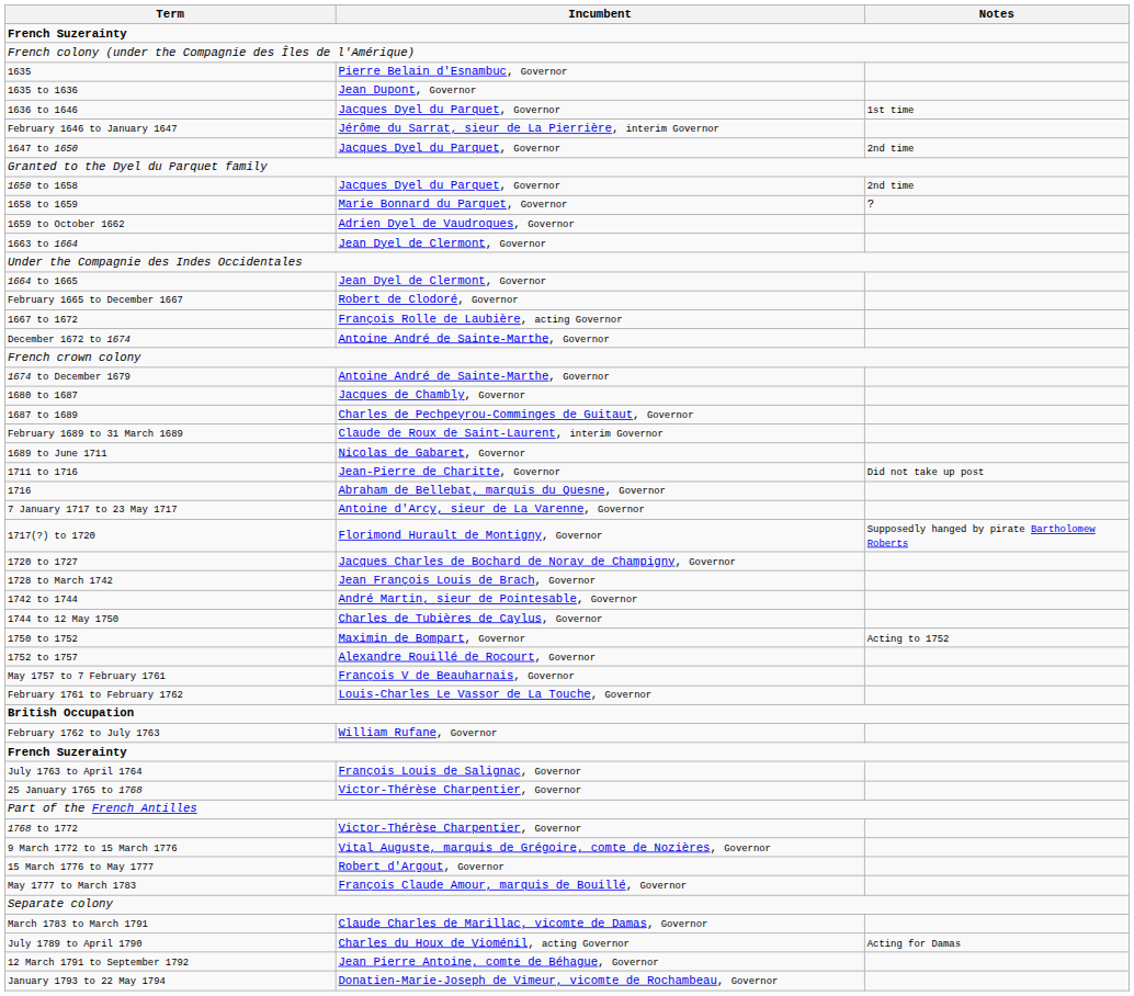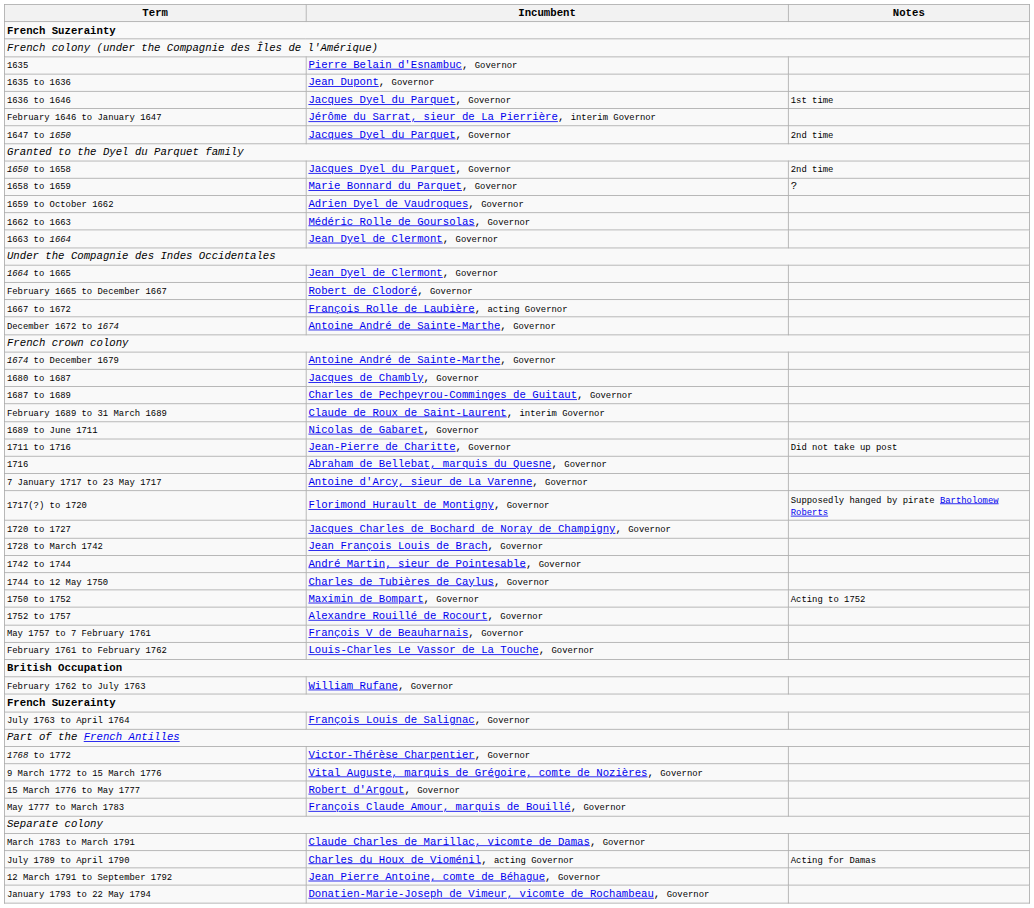 <table class="wikitable">
 <tr>
 <th width="25%" align=left>Term</th>
 <th width="40%" align=left>Incumbent</th>
 <th width="20%" align=left>Notes</th>
 </tr>
 <tr>
 <td colspan="3"><strong>French Suzerainty</strong></td>
 </tr>
 <tr>
 <td colspan="3"><em>French colony (under the Compagnie des Îles de l'Amérique)</em></td>
 </tr>
 <tr>
 <td><small>1635</small></td>
 <td><a href='#'>Pierre Belain d'Esnambuc</a>, <small>Governor</small></td>
 <td></td>
 </tr>
 <tr>
 <td><small>1635 to 1636</small></td>
 <td><a href='#'>Jean Dupont</a>, <small>Governor</small></td>
 <td></td>
 </tr>
 <tr>
 <td><small>1636 to 1646</small></td>
 <td><a href='#'>Jacques Dyel du Parquet</a>, <small>Governor</small></td>
 <td><small>1st time</small></td>
 </tr>
 <tr>
 <td><small>February 1646 to January 1647</small></td>
 <td><a href='#'>Jérôme du Sarrat, sieur de La Pierrière</a>, <small>interim Governor</small></td>
 <td></td>
 </tr>
 <tr>
 <td><small>1647 to <em>1650</em></small></td>
 <td><a href='#'>Jacques Dyel du Parquet</a>, <small>Governor</small></td>
 <td><small>2nd time</small></td>
 </tr>
 <tr>
 <td colspan="3"><em>Granted to the Dyel du Parquet family</em></td>
 </tr>
 <tr>
 <td><small><em>1650</em> to 1658</small></td>
 <td><a href='#'>Jacques Dyel du Parquet</a>, <small>Governor</small></td>
 <td><small>2nd time</small></td>
 </tr>
 <tr>
 <td><small>1658 to 1659</small></td>
 <td><a href='#'>Marie Bonnard du Parquet</a>, <small>Governor</small></td>
 <td>?</td>
 </tr>
 <tr>
 <td><small>1659 to October 1662</small></td>
 <td><a href='#'>Adrien Dyel de Vaudroques</a>, <small>Governor</small></td>
+<td></td>
+</tr>
+<tr>
+<td><small>1662 to 1663</small></td>
+<td><a href='#'>Médéric Rolle de Goursolas</a>, <small>Governor</small></td>
 <td></td>
 </tr>
 <tr>
 <td><small>1663 to <em>1664</em></small></td>
 <td><a href='#'>Jean Dyel de Clermont</a>, <small>Governor</small></td>
 <td></td>
 </tr>
 <tr>
 <td colspan="3"><em>Under the Compagnie des Indes Occidentales</em></td>
 </tr>
 <tr>
 <td><small><em>1664</em> to 1665</small></td>
 <td><a href='#'>Jean Dyel de Clermont</a>, <small>Governor</small></td>
 <td></td>
 </tr>
 <tr>
 <td><small>February 1665 to December 1667</small></td>
 <td><a href='#'>Robert de Clodoré</a>, <small>Governor</small></td>
 <td></td>
 </tr>
 <tr>
 <td><small>1667 to 1672</small></td>
 <td><a href='#'>François Rolle de Laubière</a>, <small>acting Governor</small></td>
 <td></td>
 </tr>
 <tr>
 <td><small>December 1672 to <em>1674</em></small></td>
 <td><a href='#'>Antoine André de Sainte-Marthe</a>, <small>Governor</small></td>
 <td></td>
 </tr>
 <tr>
 <td colspan="3"><em>French crown colony</em></td>
 </tr>
 <tr>
 <td><small><em>1674</em> to December 1679</small></td>
 <td><a href='#'>Antoine André de Sainte-Marthe</a>, <small>Governor</small></td>
 <td></td>
 </tr>
 <tr>
 <td><small>1680 to 1687</small></td>
 <td><a href='#'>Jacques de Chambly</a>, <small>Governor</small></td>
 <td></td>
 </tr>
 <tr>
 <td><small>1687 to 1689</small></td>
 <td><a href='#'>Charles de Pechpeyrou-Comminges de Guitaut</a>, <small>Governor</small></td>
 <td></td>
 </tr>
 <tr>
 <td><small>February 1689 to 31 March 1689</small></td>
 <td><a href='#'>Claude de Roux de Saint-Laurent</a>, <small>interim Governor</small></td>
 <td></td>
 </tr>
 <tr>
 <td><small>1689 to June 1711</small></td>
 <td><a href='#'>Nicolas de Gabaret</a>, <small>Governor</small></td>
 <td></td>
 </tr>
 <tr>
 <td><small>1711 to 1716</small></td>
 <td><a href='#'>Jean-Pierre de Charitte</a>, <small>Governor</small></td>
 <td><small>Did not take up post</small></td>
 </tr>
 <tr>
 <td><small>1716</small></td>
 <td><a href='#'>Abraham de Bellebat, marquis du Quesne</a>, <small>Governor</small></td>
 <td></td>
 </tr>
 <tr>
 <td><small>7 January 1717 to 23 May 1717</small></td>
 <td><a href='#'>Antoine d'Arcy, sieur de La Varenne</a>, <small>Governor</small></td>
 <td></td>
 </tr>
 <tr>
 <td><small>1717(?) to 1720</small></td>
 <td><a href='#'>Florimond Hurault de Montigny</a>, <small>Governor</small></td>
 <td><small>Supposedly hanged by pirate <a href='#'>Bartholomew Roberts</a></small></td>
 </tr>
 <tr>
 <td><small>1720 to 1727</small></td>
 <td><a href='#'>Jacques Charles de Bochard de Noray de Champigny</a>, <small>Governor</small></td>
 <td></td>
 </tr>
 <tr>
 <td><small>1728 to March 1742</small></td>
 <td><a href='#'>Jean François Louis de Brach</a>, <small>Governor</small></td>
 <td></td>
 </tr>
 <tr>
 <td><small>1742 to 1744</small></td>
 <td><a href='#'>André Martin, sieur de Pointesable</a>, <small>Governor</small></td>
 <td></td>
 </tr>
 <tr>
 <td><small>1744 to 12 May 1750</small></td>
 <td><a href='#'>Charles de Tubières de Caylus</a>, <small>Governor</small></td>
 <td></td>
 </tr>
 <tr>
 <td><small>1750 to 1752</small></td>
 <td><a href='#'>Maximin de Bompart</a>, <small>Governor</small></td>
 <td><small>Acting to 1752</small></td>
 </tr>
 <tr>
 <td><small>1752 to 1757</small></td>
 <td><a href='#'>Alexandre Rouillé de Rocourt</a>, <small>Governor</small></td>
 <td></td>
 </tr>
 <tr>
 <td><small>May 1757 to 7 February 1761</small></td>
 <td><a href='#'>François V de Beauharnais</a>, <small>Governor</small></td>
 <td></td>
 </tr>
 <tr>
 <td><small>February 1761 to February 1762</small></td>
 <td><a href='#'>Louis-Charles Le Vassor de La Touche</a>, <small>Governor</small></td>
 <td></td>
 </tr>
 <tr>
 <td colspan="3"><strong>British Occupation</strong></td>
 </tr>
 <tr>
 <td><small>February 1762 to July 1763</small></td>
 <td><a href='#'>William Rufane</a>, <small>Governor</small></td>
 <td></td>
 </tr>
 <tr>
 <td colspan="3"><strong>French Suzerainty</strong></td>
 </tr>
 <tr>
 <td><small>July 1763 to April 1764</small></td>
 <td><a href='#'>François Louis de Salignac</a>, <small>Governor</small></td>
 <td></td>
 </tr>
 <tr>
-<td><small>25 January 1765 to <em>1768</em></small></td>
-<td><a href='#'>Victor-Thérèse Charpentier</a>, <small>Governor</small></td>
-<td></td>
-</tr>
-<tr>
 <td colspan="3"><em>Part of the <a href='#'>French Antilles</a></em></td>
 </tr>
 <tr>
 <td><small><em>1768</em> to 1772</small></td>
 <td><a href='#'>Victor-Thérèse Charpentier</a>, <small>Governor</small></td>
 <td></td>
 </tr>
 <tr>
 <td><small>9 March 1772 to 15 March 1776</small></td>
 <td><a href='#'>Vital Auguste, marquis de Grégoire, comte de Nozières</a>, <small>Governor</small></td>
 <td></td>
 </tr>
 <tr>
 <td><small>15 March 1776 to May 1777</small></td>
 <td><a href='#'>Robert d'Argout</a>, <small>Governor</small></td>
 <td></td>
 </tr>
 <tr>
 <td><small>May 1777 to March 1783</small></td>
 <td><a href='#'>François Claude Amour, marquis de Bouillé</a>, <small>Governor</small></td>
 <td></td>
 </tr>
 <tr>
 <td colspan="3"><em>Separate colony</em></td>
 </tr>
 <tr>
 <td><small>March 1783 to March 1791</small></td>
 <td><a href='#'>Claude Charles de Marillac, vicomte de Damas</a>, <small>Governor</small></td>
 <td></td>
 </tr>
 <tr>
 <td><small>July 1789 to April 1790</small></td>
 <td><a href='#'>Charles du Houx de Vioménil</a>, <small>acting Governor</small></td>
 <td><small>Acting for Damas</small></td>
 </tr>
 <tr>
 <td><small>12 March 1791 to September 1792</small></td>
 <td><a href='#'>Jean Pierre Antoine, comte de Béhague</a>, <small>Governor</small></td>
 <td></td>
 </tr>
 <tr>
 <td><small>January 1793 to 22 May 1794</small></td>
 <td><a href='#'>Donatien-Marie-Joseph de Vimeur, vicomte de Rochambeau</a>, <small>Governor</small></td>
 <td></td>
 </tr>
 </table>
